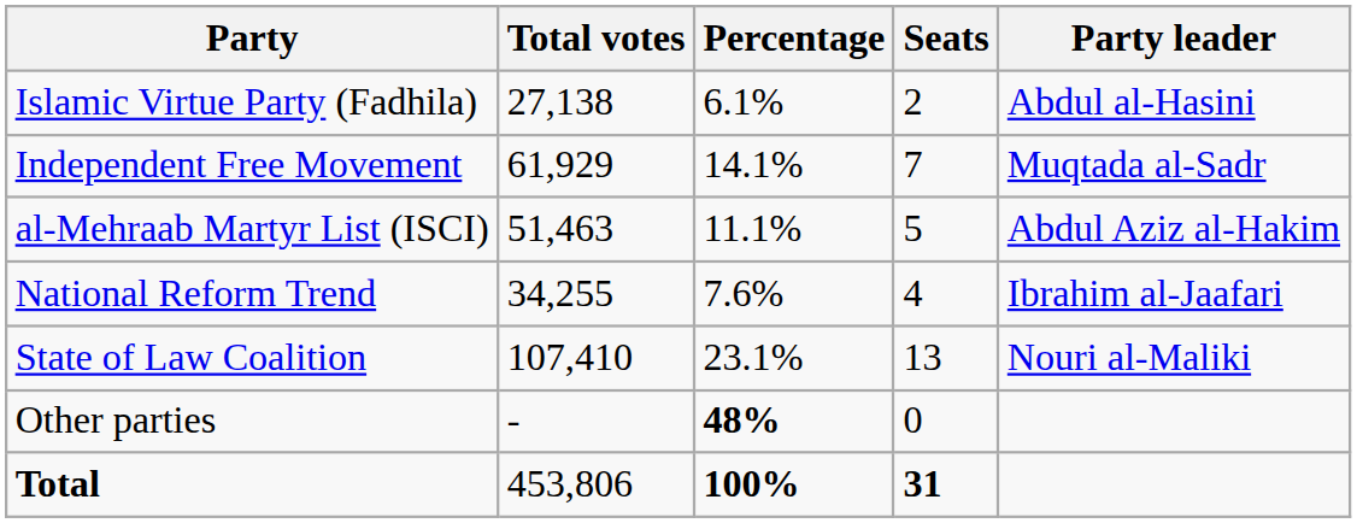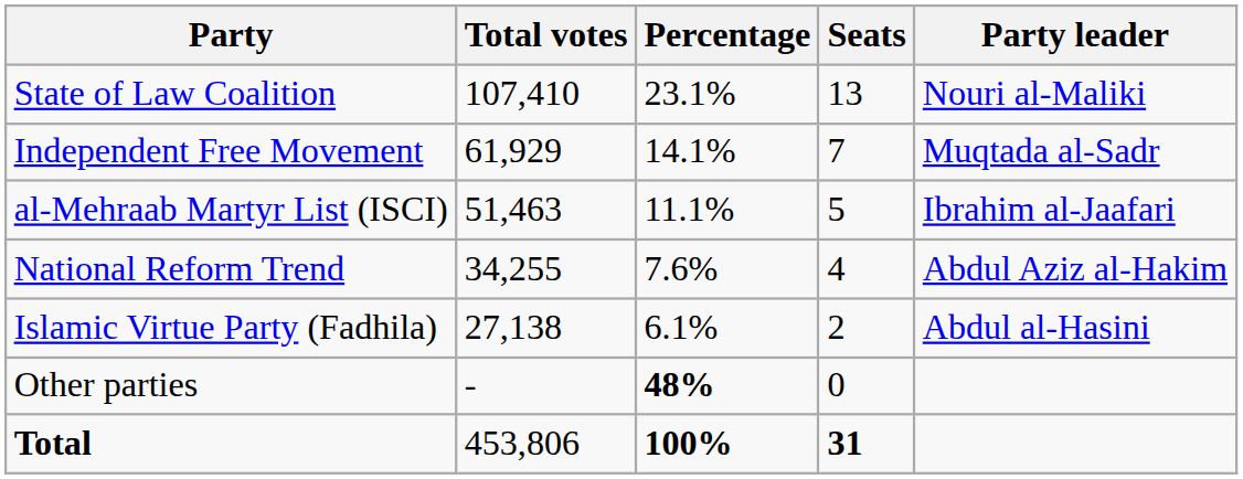 <table class="wikitable" style="border:1px solid #8888aa; background:#f8f8f8; padding:0; font-size:90%;">
 <tr>
 <th>Party</th>
 <th>Total votes</th>
 <th>Percentage</th>
 <th>Seats</th>
 <th>Party leader</th>
 </tr>
 <tr>
-<td><a href='#'>Islamic Virtue Party</a> (Fadhila)</td>
-<td>27,138</td>
-<td>6.1%</td>
-<td>2</td>
-<td><a href='#'>Abdul al-Hasini</a></td>
+<td><a href='#'>State of Law Coalition</a></td>
+<td>107,410</td>
+<td>23.1%</td>
+<td>13</td>
+<td><a href='#'>Nouri al-Maliki</a></td>
 </tr>
 <tr>
 <td><a href='#'>Independent Free Movement</a></td>
 <td>61,929</td>
 <td>14.1%</td>
 <td>7</td>
 <td><a href='#'>Muqtada al-Sadr</a></td>
 </tr>
 <tr>
 <td><a href='#'>al-Mehraab Martyr List</a> (ISCI)</td>
 <td>51,463</td>
 <td>11.1%</td>
 <td>5</td>
-<td><a href='#'>Abdul Aziz al-Hakim</a></td>
+<td><a href='#'>Ibrahim al-Jaafari</a></td>
 </tr>
 <tr>
 <td><a href='#'>National Reform Trend</a></td>
 <td>34,255</td>
 <td>7.6%</td>
 <td>4</td>
-<td><a href='#'>Ibrahim al-Jaafari</a></td>
+<td><a href='#'>Abdul Aziz al-Hakim</a></td>
 </tr>
 <tr>
-<td><a href='#'>State of Law Coalition</a></td>
-<td>107,410</td>
-<td>23.1%</td>
-<td>13</td>
-<td><a href='#'>Nouri al-Maliki</a></td>
+<td><a href='#'>Islamic Virtue Party</a> (Fadhila)</td>
+<td>27,138</td>
+<td>6.1%</td>
+<td>2</td>
+<td><a href='#'>Abdul al-Hasini</a></td>
 </tr>
 <tr>
 <td>Other parties</td>
 <td>-</td>
 <td><strong>48%</strong></td>
 <td>0</td>
 <td></td>
 </tr>
 <tr>
 <td><strong>Total</strong></td>
 <td>453,806</td>
 <td><strong>100%</strong></td>
 <td><strong>31</strong></td>
 <td></td>
 </tr>
 </table>
